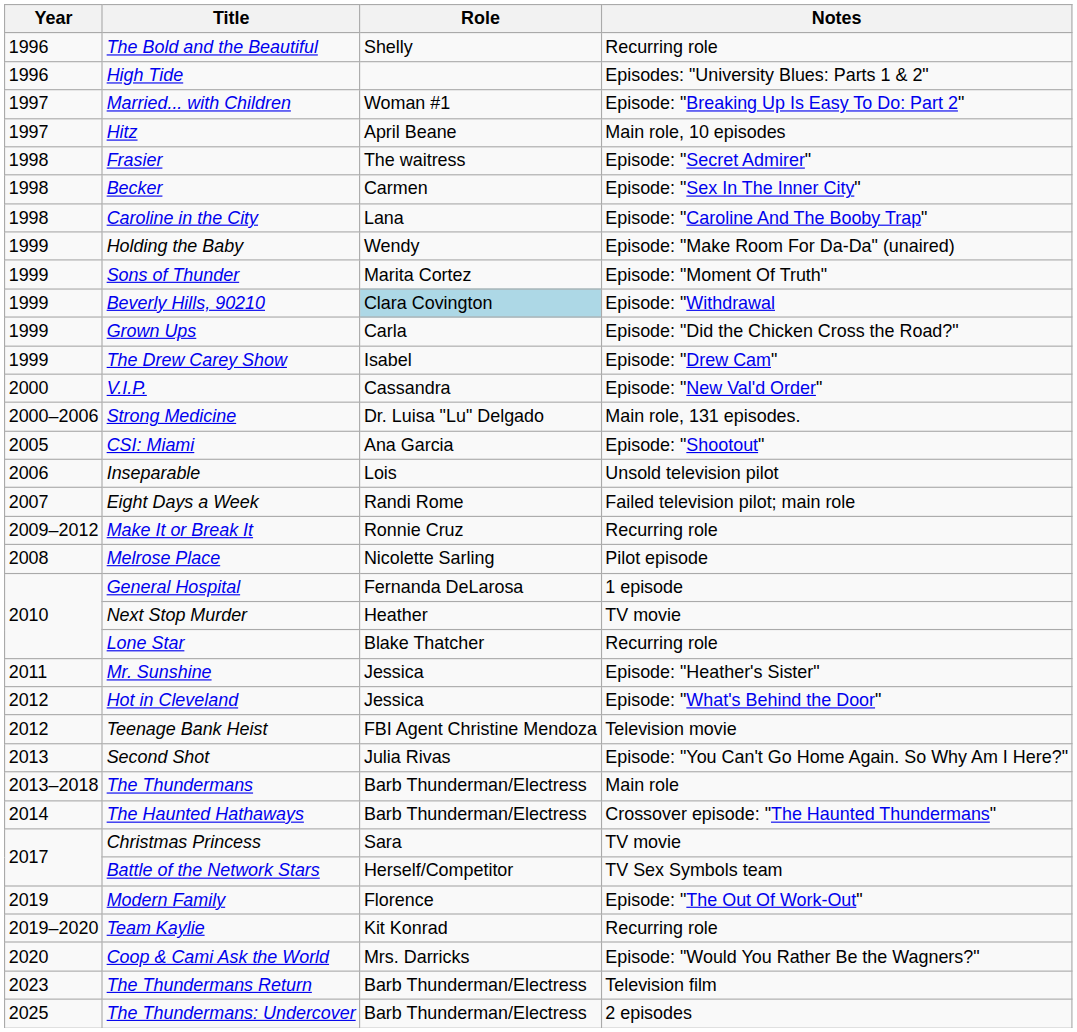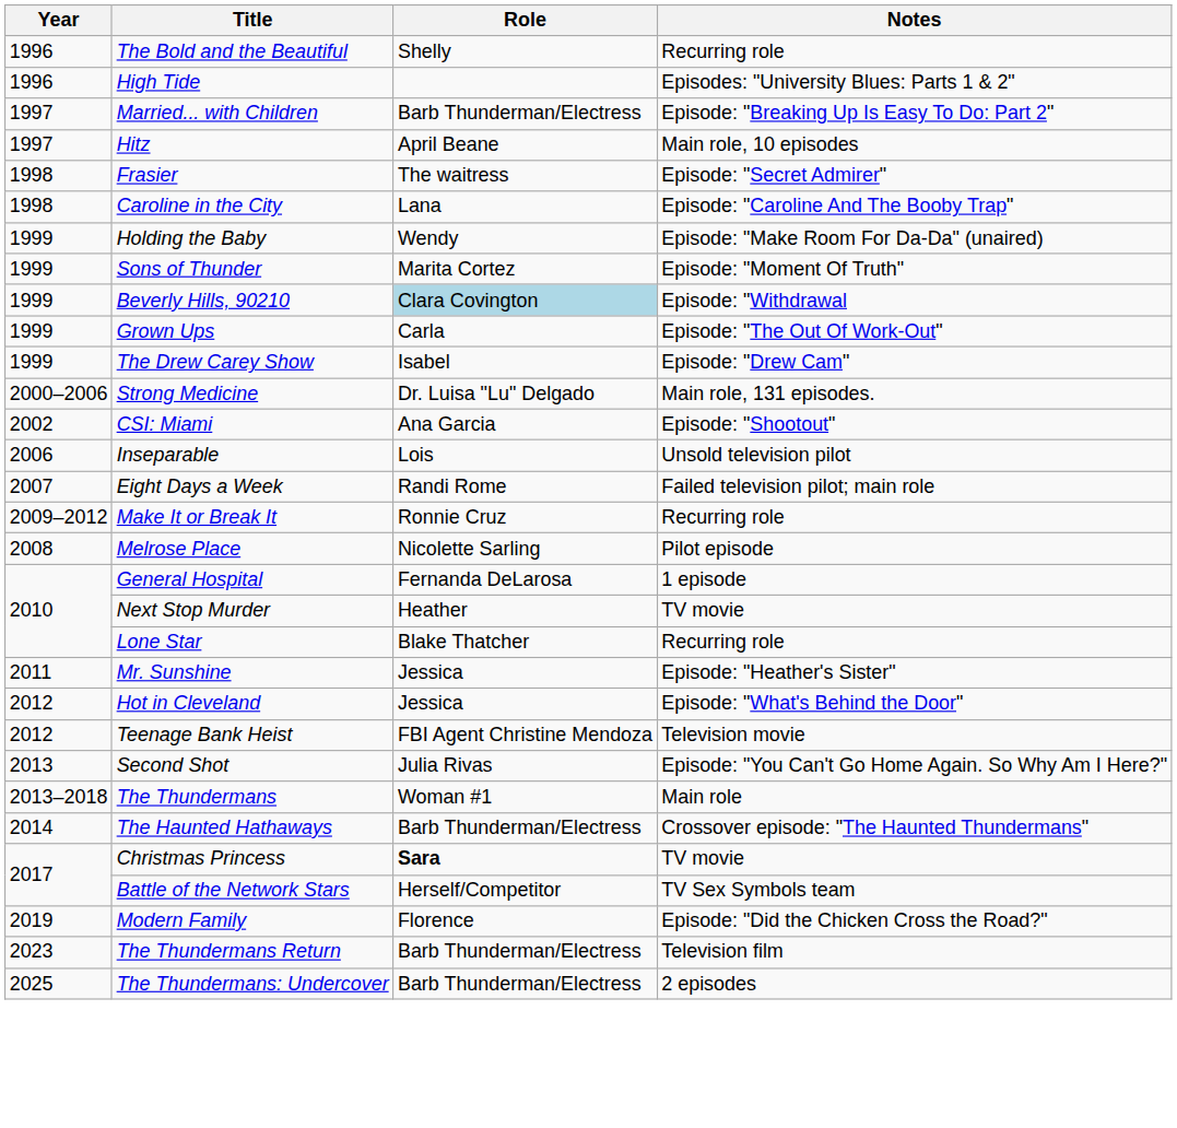 <table class="wikitable sortable">
 <tr>
 <th>Year</th>
 <th>Title</th>
 <th>Role</th>
 <th class="unsortable">Notes</th>
 </tr>
 <tr>
 <td>1996</td>
 <td><em><a href='#'>The Bold and the Beautiful</a></em></td>
 <td>Shelly</td>
 <td>Recurring role</td>
 </tr>
 <tr>
 <td>1996</td>
 <td><em><a href='#'>High Tide</a></em></td>
 <td></td>
 <td>Episodes: "University Blues: Parts 1 & 2"</td>
 </tr>
 <tr>
 <td>1997</td>
 <td><em><a href='#'>Married... with Children</a></em></td>
-<td>Woman #1</td>
+<td>Barb Thunderman/Electress</td>
 <td>Episode: "<a href='#'>Breaking Up Is Easy To Do: Part 2</a>"</td>
 </tr>
 <tr>
 <td>1997</td>
 <td><em><a href='#'>Hitz</a></em></td>
 <td>April Beane</td>
 <td>Main role, 10 episodes</td>
 </tr>
 <tr>
 <td>1998</td>
 <td><em><a href='#'>Frasier</a></em></td>
 <td>The waitress</td>
 <td>Episode: "<a href='#'>Secret Admirer</a>"</td>
-</tr>
-<tr>
-<td>1998</td>
-<td><em><a href='#'>Becker</a></em></td>
-<td>Carmen</td>
-<td>Episode: "<a href='#'>Sex In The Inner City</a>"</td>
 </tr>
 <tr>
 <td>1998</td>
 <td><em><a href='#'>Caroline in the City</a></em></td>
 <td>Lana</td>
 <td>Episode: "<a href='#'>Caroline And The Booby Trap</a>"</td>
 </tr>
 <tr>
 <td>1999</td>
 <td><em>Holding the Baby</em></td>
 <td>Wendy</td>
 <td>Episode: "Make Room For Da-Da" (unaired)</td>
 </tr>
 <tr>
 <td>1999</td>
 <td><em><a href='#'>Sons of Thunder</a></em></td>
 <td>Marita Cortez</td>
 <td>Episode: "Moment Of Truth"</td>
 </tr>
 <tr>
 <td>1999</td>
 <td><em><a href='#'>Beverly Hills, 90210</a></em></td>
 <td style="background: lightblue;">Clara Covington</td>
 <td>Episode: "<a href='#'>Withdrawal</a></td>
 </tr>
 <tr>
 <td>1999</td>
 <td><em><a href='#'>Grown Ups</a></em></td>
 <td>Carla</td>
-<td>Episode: "Did the Chicken Cross the Road?"</td>
+<td>Episode: "<a href='#'>The Out Of Work-Out</a>"</td>
 </tr>
 <tr>
 <td>1999</td>
 <td><em><a href='#'>The Drew Carey Show</a></em></td>
 <td>Isabel</td>
 <td>Episode: "<a href='#'>Drew Cam</a>"</td>
 </tr>
 <tr>
-<td>2000</td>
-<td><em><a href='#'>V.I.P.</a></em></td>
-<td>Cassandra</td>
-<td>Episode: "<a href='#'>New Val'd Order</a>"</td>
-</tr>
-<tr>
 <td>2000–2006</td>
 <td><em><a href='#'>Strong Medicine</a></em></td>
 <td>Dr. Luisa "Lu" Delgado</td>
 <td>Main role, 131 episodes.</td>
 </tr>
 <tr>
-<td>2005</td>
+<td>2002</td>
 <td><em><a href='#'>CSI: Miami</a></em></td>
 <td>Ana Garcia</td>
 <td>Episode: "<a href='#'>Shootout</a>"</td>
 </tr>
 <tr>
 <td>2006</td>
 <td><em>Inseparable</em></td>
 <td>Lois</td>
 <td>Unsold television pilot</td>
 </tr>
 <tr>
 <td>2007</td>
 <td><em>Eight Days a Week</em></td>
 <td>Randi Rome</td>
 <td>Failed television pilot; main role</td>
 </tr>
 <tr>
 <td>2009–2012</td>
 <td><em><a href='#'>Make It or Break It</a></em></td>
 <td>Ronnie Cruz</td>
 <td>Recurring role</td>
 </tr>
 <tr>
 <td>2008</td>
 <td><em><a href='#'>Melrose Place</a></em></td>
 <td>Nicolette Sarling</td>
 <td>Pilot episode</td>
 </tr>
 <tr>
 <td rowspan="3">2010</td>
 <td><em><a href='#'>General Hospital</a></em></td>
 <td>Fernanda DeLarosa</td>
 <td>1 episode</td>
 </tr>
 <tr>
 <td><em>Next Stop Murder</em></td>
 <td>Heather</td>
 <td>TV movie</td>
 </tr>
 <tr>
 <td><em><a href='#'>Lone Star</a></em></td>
 <td>Blake Thatcher</td>
 <td>Recurring role</td>
 </tr>
 <tr>
 <td>2011</td>
 <td><em><a href='#'>Mr. Sunshine</a></em></td>
 <td>Jessica</td>
 <td>Episode: "Heather's Sister"</td>
 </tr>
 <tr>
 <td>2012</td>
 <td><em><a href='#'>Hot in Cleveland</a></em></td>
 <td>Jessica</td>
 <td>Episode: "<a href='#'>What's Behind the Door</a>"</td>
 </tr>
 <tr>
 <td>2012</td>
 <td><em>Teenage Bank Heist</em></td>
 <td>FBI Agent Christine Mendoza</td>
 <td>Television movie</td>
 </tr>
 <tr>
 <td>2013</td>
 <td><em>Second Shot</em></td>
 <td>Julia Rivas</td>
 <td>Episode: "You Can't Go Home Again. So Why Am I Here?"</td>
 </tr>
 <tr>
 <td>2013–2018</td>
 <td><em><a href='#'>The Thundermans</a></em></td>
-<td>Barb Thunderman/Electress</td>
+<td>Woman #1</td>
 <td>Main role</td>
 </tr>
 <tr>
 <td>2014</td>
 <td><em><a href='#'>The Haunted Hathaways</a></em></td>
 <td>Barb Thunderman/Electress</td>
 <td>Crossover episode: "<a href='#'>The Haunted Thundermans</a>"</td>
 </tr>
 <tr>
 <td rowspan="2">2017</td>
 <td><em>Christmas Princess</em></td>
-<td>Sara</td>
+<td><strong>Sara</strong></td>
 <td>TV movie</td>
 </tr>
 <tr>
 <td><em><a href='#'>Battle of the Network Stars</a></em></td>
 <td>Herself/Competitor</td>
 <td>TV Sex Symbols team</td>
 </tr>
 <tr>
 <td>2019</td>
 <td><em><a href='#'>Modern Family</a></em></td>
 <td>Florence</td>
-<td>Episode: "<a href='#'>The Out Of Work-Out</a>"</td>
-</tr>
-<tr>
-<td>2019–2020</td>
-<td><em><a href='#'>Team Kaylie</a></em></td>
-<td>Kit Konrad</td>
-<td>Recurring role</td>
-</tr>
-<tr>
-<td>2020</td>
-<td><em><a href='#'>Coop & Cami Ask the World</a></em></td>
-<td>Mrs. Darricks</td>
-<td>Episode: "Would You Rather Be the Wagners?"</td>
+<td>Episode: "Did the Chicken Cross the Road?"</td>
 </tr>
 <tr>
 <td>2023</td>
 <td><em><a href='#'>The Thundermans Return</a></em></td>
 <td>Barb Thunderman/Electress</td>
 <td>Television film</td>
 </tr>
 <tr>
 <td>2025</td>
 <td><em><a href='#'>The Thundermans: Undercover</a></em></td>
 <td>Barb Thunderman/Electress</td>
 <td>2 episodes</td>
 </tr>
 </table>
